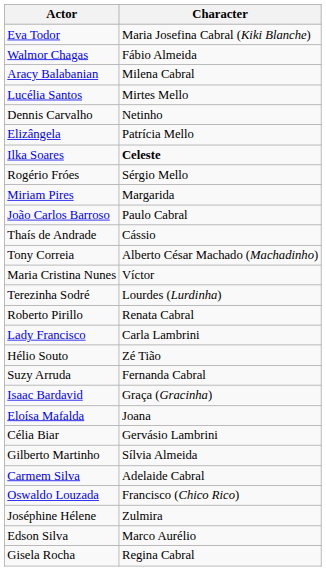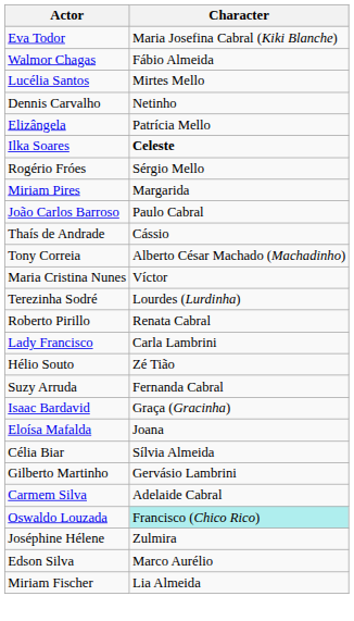 <table class="wikitable sortable">
 <tr style="background:#ccc;">
 <th>Actor</th>
 <th>Character</th>
 </tr>
 <tr>
 <td><a href='#'>Eva Todor</a></td>
 <td>Maria Josefina Cabral (<em>Kiki Blanche</em>)</td>
 </tr>
 <tr>
 <td><a href='#'>Walmor Chagas</a></td>
 <td>Fábio Almeida</td>
-</tr>
-<tr>
-<td><a href='#'>Aracy Balabanian</a></td>
-<td>Milena Cabral</td>
 </tr>
 <tr>
 <td><a href='#'>Lucélia Santos</a></td>
 <td>Mirtes Mello</td>
 </tr>
 <tr>
 <td>Dennis Carvalho</td>
 <td>Netinho</td>
 </tr>
 <tr>
 <td><a href='#'>Elizângela</a></td>
 <td>Patrícia Mello</td>
 </tr>
 <tr>
 <td><a href='#'>Ilka Soares</a></td>
 <td><strong>Celeste</strong></td>
 </tr>
 <tr>
 <td>Rogério Fróes</td>
 <td>Sérgio Mello</td>
 </tr>
 <tr>
 <td><a href='#'>Miriam Pires</a></td>
 <td>Margarida</td>
 </tr>
 <tr>
 <td><a href='#'>João Carlos Barroso</a></td>
 <td>Paulo Cabral</td>
 </tr>
 <tr>
 <td>Thaís de Andrade</td>
 <td>Cássio</td>
 </tr>
 <tr>
 <td>Tony Correia</td>
 <td>Alberto César Machado (<em>Machadinho</em>)</td>
 </tr>
 <tr>
 <td>Maria Cristina Nunes</td>
 <td>Víctor</td>
 </tr>
 <tr>
 <td>Terezinha Sodré</td>
 <td>Lourdes (<em>Lurdinha</em>)</td>
 </tr>
 <tr>
 <td>Roberto Pirillo</td>
 <td>Renata Cabral</td>
 </tr>
 <tr>
 <td><a href='#'>Lady Francisco</a></td>
 <td>Carla Lambrini</td>
 </tr>
 <tr>
 <td>Hélio Souto</td>
 <td>Zé Tião</td>
 </tr>
 <tr>
 <td>Suzy Arruda</td>
 <td>Fernanda Cabral</td>
 </tr>
 <tr>
 <td><a href='#'>Isaac Bardavid</a></td>
 <td>Graça (<em>Gracinha</em>)</td>
 </tr>
 <tr>
 <td><a href='#'>Eloísa Mafalda</a></td>
 <td>Joana</td>
 </tr>
 <tr>
 <td>Célia Biar</td>
-<td>Gervásio Lambrini</td>
+<td>Sílvia Almeida</td>
 </tr>
 <tr>
 <td>Gilberto Martinho</td>
-<td>Sílvia Almeida</td>
+<td>Gervásio Lambrini</td>
 </tr>
 <tr>
 <td><a href='#'>Carmem Silva</a></td>
 <td>Adelaide Cabral</td>
 </tr>
 <tr>
 <td><a href='#'>Oswaldo Louzada</a></td>
-<td>Francisco (<em>Chico Rico</em>)</td>
+<td style="background: paleturquoise;">Francisco (<em>Chico Rico</em>)</td>
 </tr>
 <tr>
 <td>Joséphine Hélene</td>
 <td>Zulmira</td>
 </tr>
 <tr>
 <td>Edson Silva</td>
 <td>Marco Aurélio</td>
 </tr>
 <tr>
-<td>Gisela Rocha</td>
-<td>Regina Cabral</td>
+<td>Miriam Fischer</td>
+<td>Lia Almeida</td>
 </tr>
 </table>
